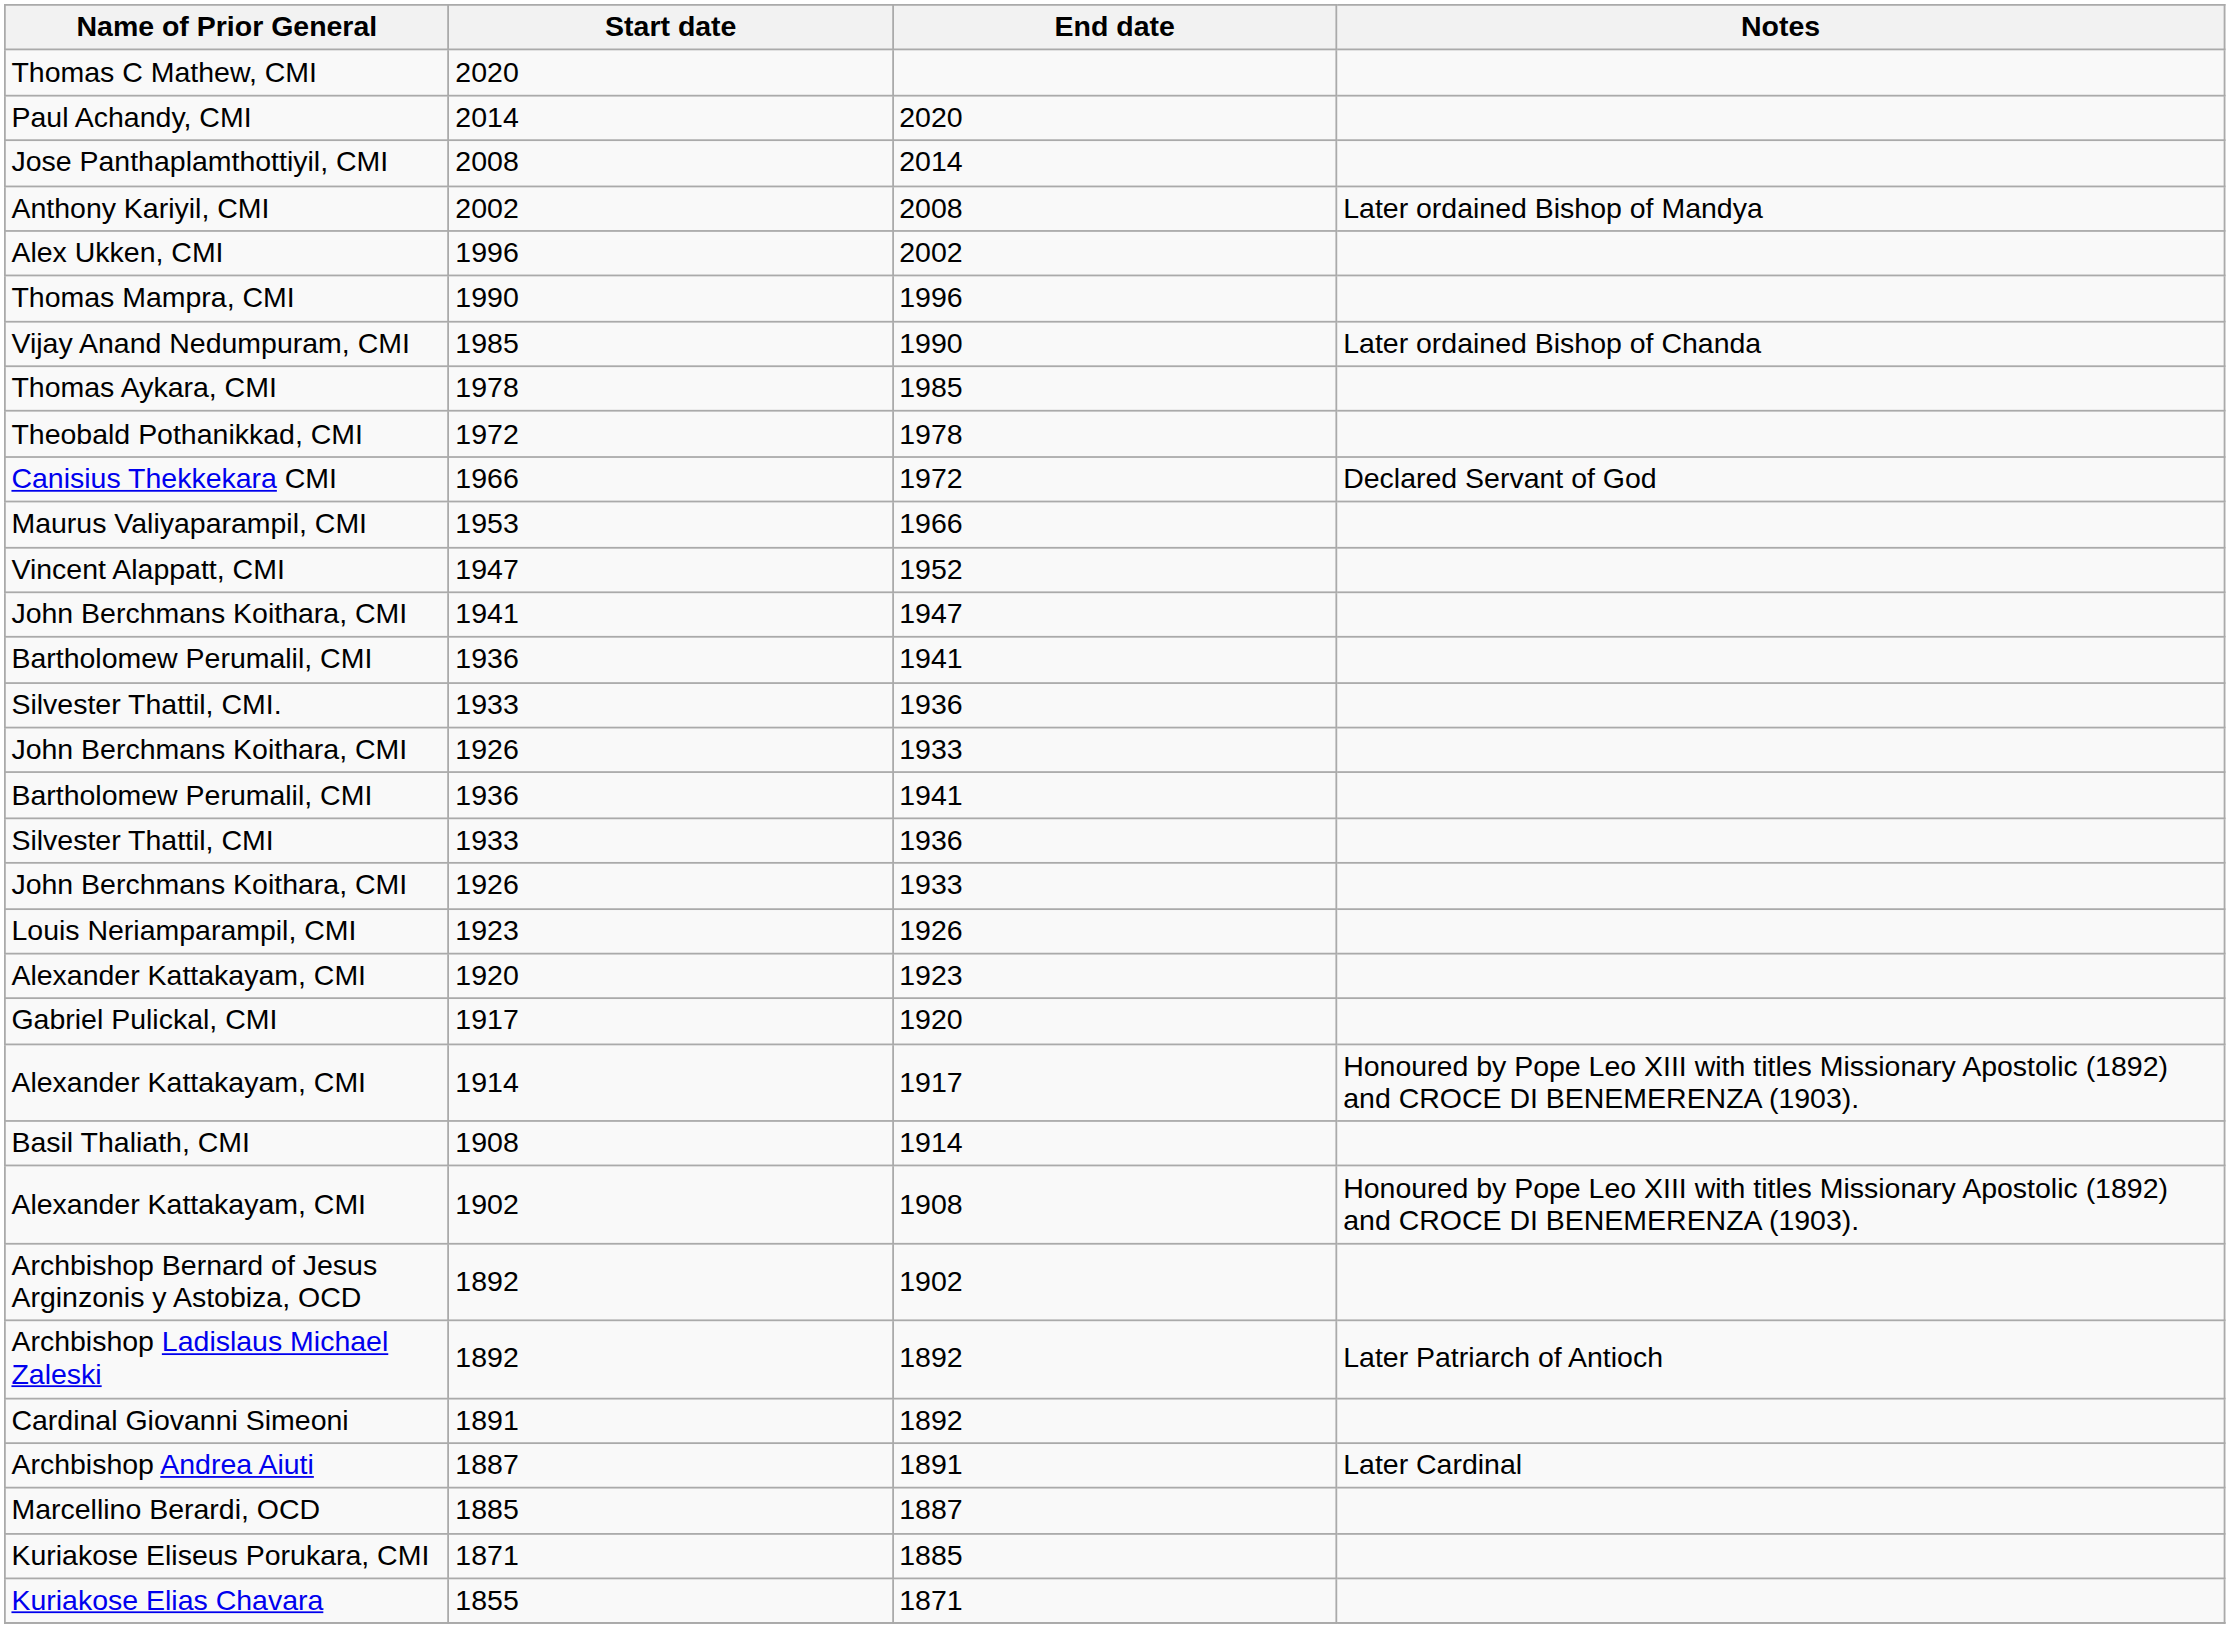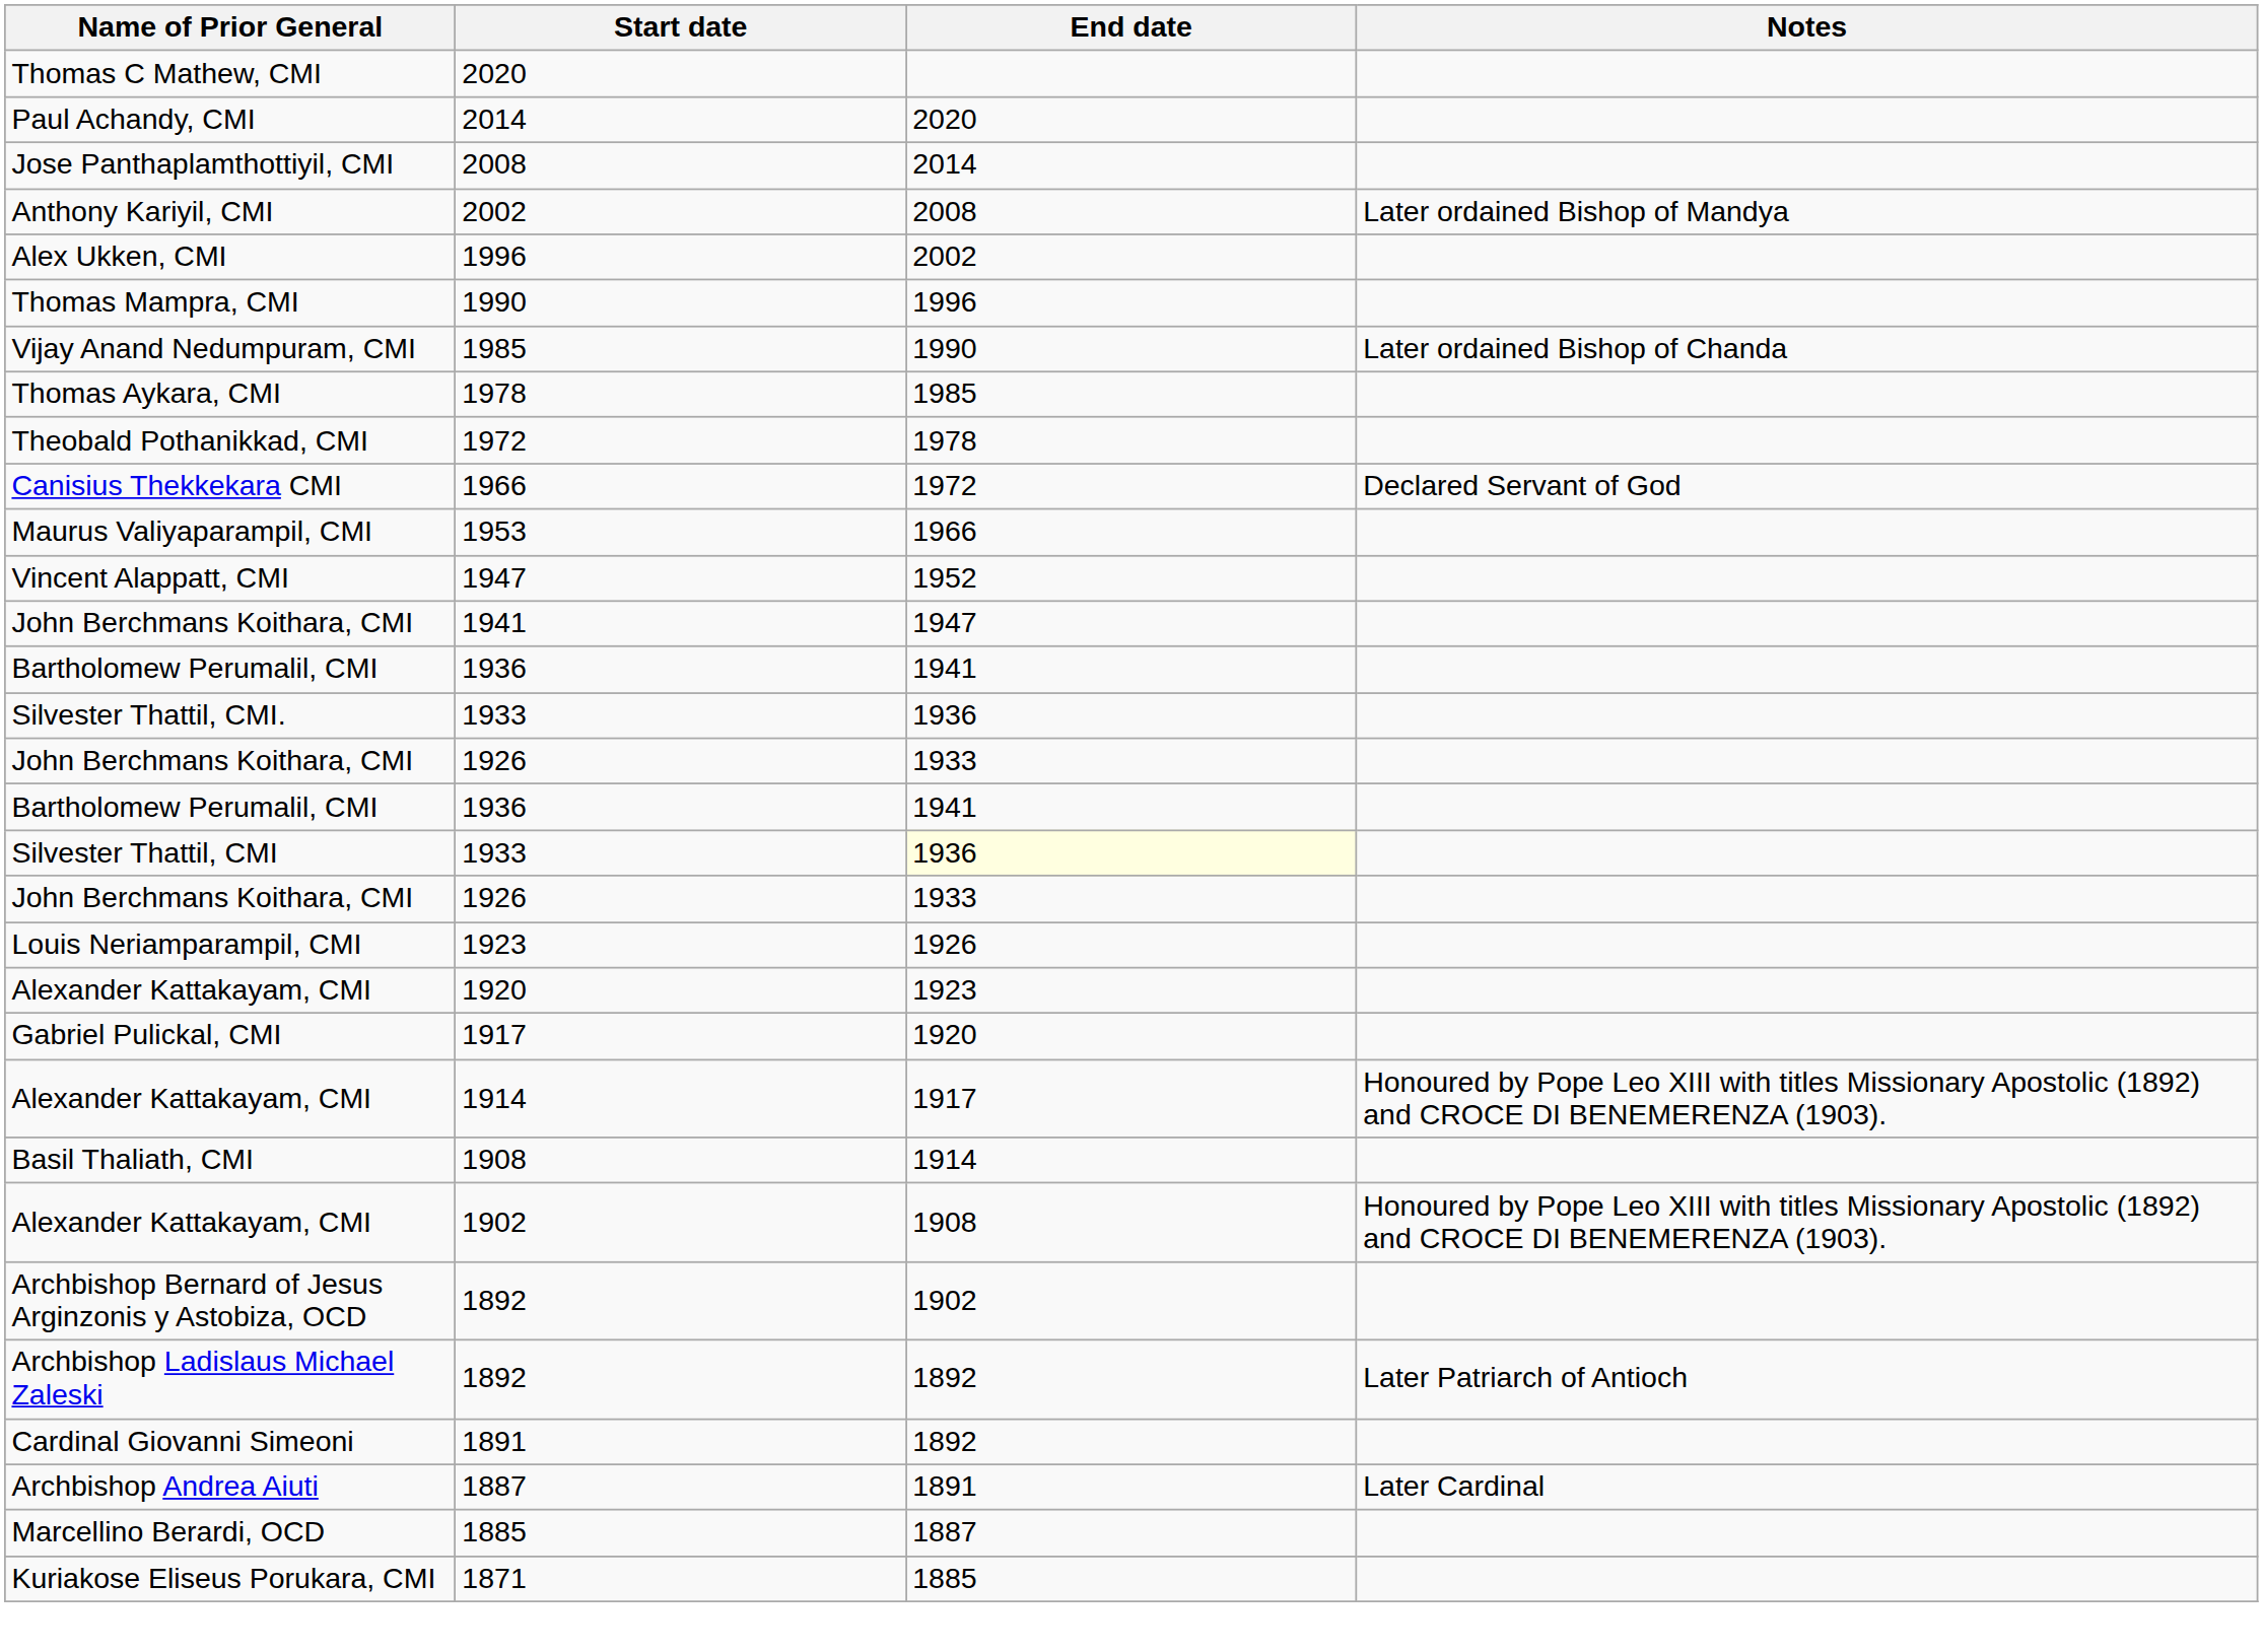 <table class="wikitable sortable mw-collapsible">
 <tr align="left">
 <th width="20%">Name of Prior General</th>
 <th width="20%">Start date</th>
 <th width="20%">End date<br></th>
 <th width="40%">Notes</th>
 </tr>
 <tr>
 <td>Thomas C Mathew, CMI</td>
 <td>2020</td>
 <td></td>
 <td></td>
 </tr>
 <tr>
 <td>Paul Achandy, CMI</td>
 <td>2014</td>
 <td>2020</td>
 <td></td>
 </tr>
 <tr>
 <td>Jose Panthaplamthottiyil, CMI</td>
 <td>2008</td>
 <td>2014</td>
 <td></td>
 </tr>
 <tr>
 <td>Anthony Kariyil, CMI</td>
 <td>2002</td>
 <td>2008</td>
 <td>Later ordained Bishop of Mandya</td>
 </tr>
 <tr>
 <td>Alex Ukken, CMI</td>
 <td>1996</td>
 <td>2002</td>
 <td></td>
 </tr>
 <tr>
 <td>Thomas Mampra, CMI</td>
 <td>1990</td>
 <td>1996</td>
 <td></td>
 </tr>
 <tr>
 <td>Vijay Anand Nedumpuram, CMI</td>
 <td>1985</td>
 <td>1990</td>
 <td>Later ordained Bishop of Chanda</td>
 </tr>
 <tr>
 <td>Thomas Aykara, CMI</td>
 <td>1978</td>
 <td>1985</td>
 <td></td>
 </tr>
 <tr>
 <td>Theobald Pothanikkad, CMI</td>
 <td>1972</td>
 <td>1978</td>
 <td></td>
 </tr>
 <tr>
 <td><a href='#'>Canisius Thekkekara</a> CMI</td>
 <td>1966</td>
 <td>1972</td>
 <td>Declared Servant of God</td>
 </tr>
 <tr>
 <td>Maurus Valiyaparampil, CMI</td>
 <td>1953</td>
 <td>1966</td>
 <td></td>
 </tr>
 <tr>
 <td>Vincent Alappatt, CMI</td>
 <td>1947</td>
 <td>1952</td>
 <td></td>
 </tr>
 <tr>
 <td>John Berchmans Koithara, CMI</td>
 <td>1941</td>
 <td>1947</td>
 <td></td>
 </tr>
 <tr>
 <td>Bartholomew Perumalil, CMI</td>
 <td>1936</td>
 <td>1941</td>
 <td></td>
 </tr>
 <tr>
 <td>Silvester Thattil, CMI.</td>
 <td>1933</td>
 <td>1936</td>
 <td></td>
 </tr>
 <tr>
 <td>John Berchmans Koithara, CMI</td>
 <td>1926</td>
 <td>1933</td>
 <td></td>
 </tr>
 <tr>
 <td>Bartholomew Perumalil, CMI</td>
 <td>1936</td>
 <td>1941</td>
 <td></td>
 </tr>
 <tr>
 <td>Silvester Thattil, CMI</td>
 <td>1933</td>
-<td>1936</td>
+<td style="background: lightyellow;">1936</td>
 <td></td>
 </tr>
 <tr>
 <td>John Berchmans Koithara, CMI</td>
 <td>1926</td>
 <td>1933</td>
 <td></td>
 </tr>
 <tr>
 <td>Louis Neriamparampil, CMI</td>
 <td>1923</td>
 <td>1926</td>
 <td></td>
 </tr>
 <tr>
 <td>Alexander Kattakayam, CMI</td>
 <td>1920</td>
 <td>1923</td>
 <td></td>
 </tr>
 <tr>
 <td>Gabriel Pulickal, CMI</td>
 <td>1917</td>
 <td>1920</td>
 <td></td>
 </tr>
 <tr>
 <td>Alexander Kattakayam, CMI</td>
 <td>1914</td>
 <td>1917</td>
 <td>Honoured by Pope Leo XIII with titles Missionary Apostolic (1892) and CROCE DI BENEMERENZA (1903).</td>
 </tr>
 <tr>
 <td>Basil Thaliath, CMI</td>
 <td>1908</td>
 <td>1914</td>
 <td></td>
 </tr>
 <tr>
 <td>Alexander Kattakayam, CMI</td>
 <td>1902</td>
 <td>1908</td>
 <td>Honoured by Pope Leo XIII with titles Missionary Apostolic (1892) and CROCE DI BENEMERENZA (1903).</td>
 </tr>
 <tr>
 <td>Archbishop Bernard of Jesus Arginzonis y Astobiza, OCD</td>
 <td>1892</td>
 <td>1902</td>
 <td></td>
 </tr>
 <tr>
 <td>Archbishop <a href='#'>Ladislaus Michael Zaleski</a></td>
 <td>1892</td>
 <td>1892</td>
 <td>Later Patriarch of Antioch</td>
 </tr>
 <tr>
 <td>Cardinal Giovanni Simeoni</td>
 <td>1891</td>
 <td>1892</td>
 <td></td>
 </tr>
 <tr>
 <td>Archbishop <a href='#'>Andrea Aiuti</a></td>
 <td>1887</td>
 <td>1891</td>
 <td>Later Cardinal</td>
 </tr>
 <tr>
 <td>Marcellino Berardi, OCD</td>
 <td>1885</td>
 <td>1887</td>
 <td></td>
 </tr>
 <tr>
 <td>Kuriakose Eliseus Porukara, CMI</td>
 <td>1871</td>
 <td>1885</td>
 <td></td>
 </tr>
 <tr>
-<td><a href='#'>Kuriakose Elias Chavara</a></td>
-<td>1855</td>
-<td>1871</td>
-<td></td>
-</tr>
-<tr>
 </tr>
 </table>
